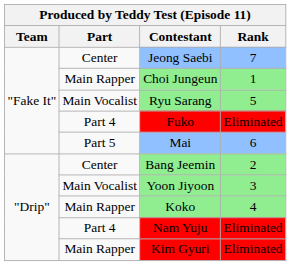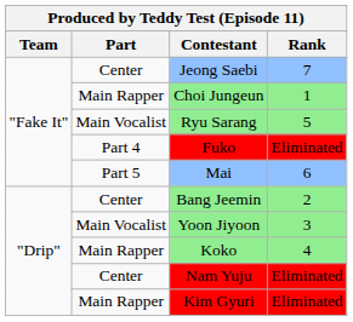 <table class="wikitable sortable" style="text-align:center">
 <tr>
 <th colspan="4">Produced by Teddy Test (Episode 11)</th>
 </tr>
 <tr>
 <th class="unsortable">Team</th>
 <th>Part</th>
 <th class="unsortable">Contestant</th>
 <th>Rank</th>
 </tr>
 <tr>
 <td rowspan="5">"Fake It"</td>
 <td>Center</td>
 <td style="background:#90C0FF">Jeong Saebi</td>
 <td style="background:#90C0FF">7</td>
 </tr>
 <tr>
 <td>Main Rapper</td>
 <td style="background:#90EE90">Choi Jungeun</td>
 <td style="background:#90EE90">1</td>
 </tr>
 <tr>
 <td>Main Vocalist</td>
 <td style="background:#90EE90">Ryu Sarang</td>
 <td style="background:#90EE90">5</td>
 </tr>
 <tr>
 <td>Part 4</td>
 <td style="background:#FE0000">Fuko</td>
 <td style="background:#FE0000">Eliminated</td>
 </tr>
 <tr>
 <td>Part 5</td>
 <td style="background:#90C0FF">Mai</td>
 <td style="background:#90C0FF">6</td>
 </tr>
 <tr>
 <td rowspan="5">"Drip"</td>
 <td>Center</td>
 <td style="background:#90EE90">Bang Jeemin</td>
 <td style="background:#90EE90">2</td>
 </tr>
 <tr>
 <td>Main Vocalist</td>
 <td style="background:#90EE90">Yoon Jiyoon</td>
 <td style="background:#90EE90">3</td>
 </tr>
 <tr>
 <td>Main Rapper</td>
 <td style="background:#90EE90">Koko</td>
 <td style="background:#90EE90">4</td>
 </tr>
 <tr>
-<td>Part 4</td>
+<td>Center</td>
 <td style="background:#FE0000">Nam Yuju</td>
 <td style="background:#FE0000">Eliminated</td>
 </tr>
 <tr>
 <td>Main Rapper</td>
 <td style="background:#FE0000">Kim Gyuri</td>
 <td style="background:#FE0000">Eliminated</td>
 </tr>
 </table>
